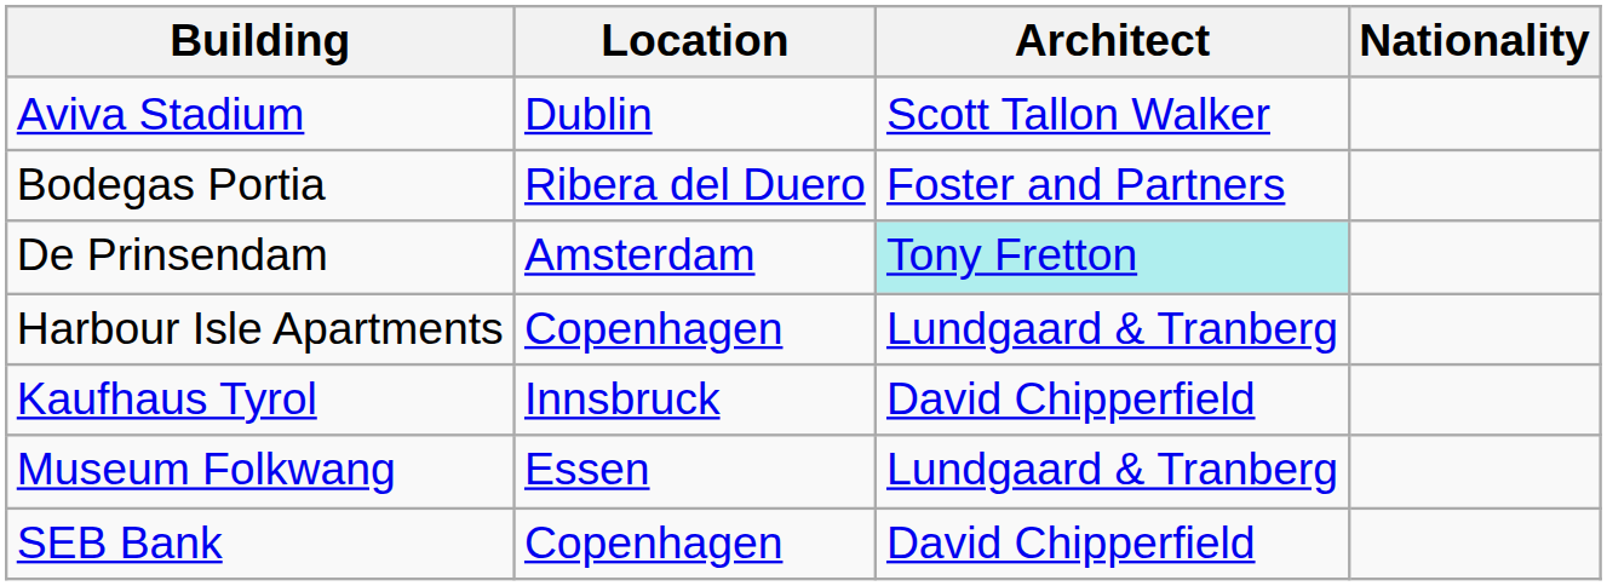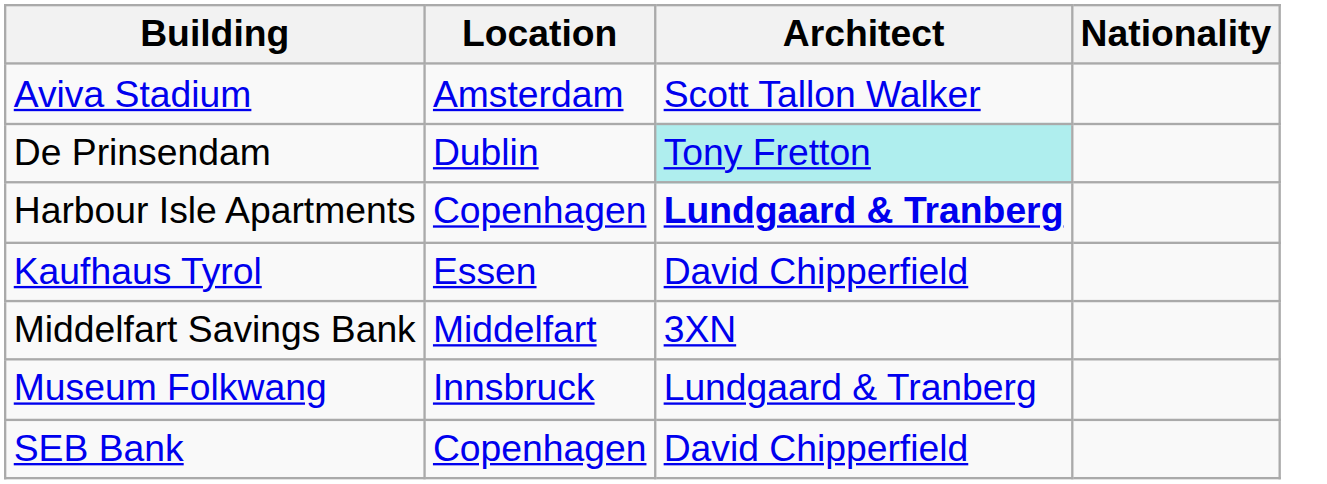 <table class="wikitable" border="1">
 <tr>
 <th header 1>Building</th>
 <th header 2>Location</th>
 <th header 3>Architect</th>
 <th header 4>Nationality</th>
 </tr>
 <tr>
 <td row 1, cell 1><a href='#'>Aviva Stadium</a></td>
-<td row 1, cell 2><a href='#'>Dublin</a><br></td>
+<td row 3, cell 2><a href='#'>Amsterdam</a><br> </td>
 <td row 1, cell 3><a href='#'>Scott Tallon Walker</a></td>
 <td row 1, cell 4></td>
 </tr>
 <tr>
-<td row 2, cell 1>Bodegas Portia</td>
-<td row 2, cell 2><a href='#'>Ribera del Duero</a><br> </td>
-<td row 2, cell 3><a href='#'>Foster and Partners</a></td>
-<td row 2, cell 4></td>
-</tr>
-<tr>
 <td row 3, cell 1>De Prinsendam</td>
-<td row 3, cell 2><a href='#'>Amsterdam</a><br> </td>
+<td row 1, cell 2><a href='#'>Dublin</a><br></td>
 <td row 3, cell 3 style="background: paleturquoise;"><a href='#'>Tony Fretton</a></td>
 <td row 3, cell 4></td>
 </tr>
 <tr>
 <td row 4, cell 1>Harbour Isle Apartments</td>
 <td row 4, cell 2><a href='#'>Copenhagen</a><br></td>
-<td row 4, cell 3><a href='#'>Lundgaard & Tranberg</a></td>
+<td row 4, cell 3><strong><a href='#'>Lundgaard & Tranberg</a></strong></td>
 <td row 4, cell 4></td>
 </tr>
 <tr>
 <td row 5, cell 1><a href='#'>Kaufhaus Tyrol</a></td>
-<td row 5, cell 2><a href='#'>Innsbruck</a><br></td>
+<td row 7, cell 2><a href='#'>Essen</a><br> </td>
 <td row 5, cell 3><a href='#'>David Chipperfield</a></td>
 <td row 5, cell 4></td>
 </tr>
 <tr>
+<td row 6, cell 1>Middelfart Savings Bank</td>
+<td row 6, cell 2><a href='#'>Middelfart</a><br></td>
+<td row 6, cell 3><a href='#'>3XN</a></td>
+<td row 6, cell 4></td>
+</tr>
+<tr>
 <td row 7, cell 1><a href='#'>Museum Folkwang</a></td>
-<td row 7, cell 2><a href='#'>Essen</a><br> </td>
+<td row 5, cell 2><a href='#'>Innsbruck</a><br></td>
 <td row 8, cell 3><a href='#'>Lundgaard & Tranberg</a></td>
 <td row 7, cell 4></td>
 </tr>
 <tr>
 <td row 8, cell 1><a href='#'>SEB Bank</a></td>
 <td row 8, cell 2><a href='#'>Copenhagen</a><br> </td>
 <td row 7, cell 3><a href='#'>David Chipperfield</a></td>
 <td row 8, cell 4></td>
 </tr>
 </table>
